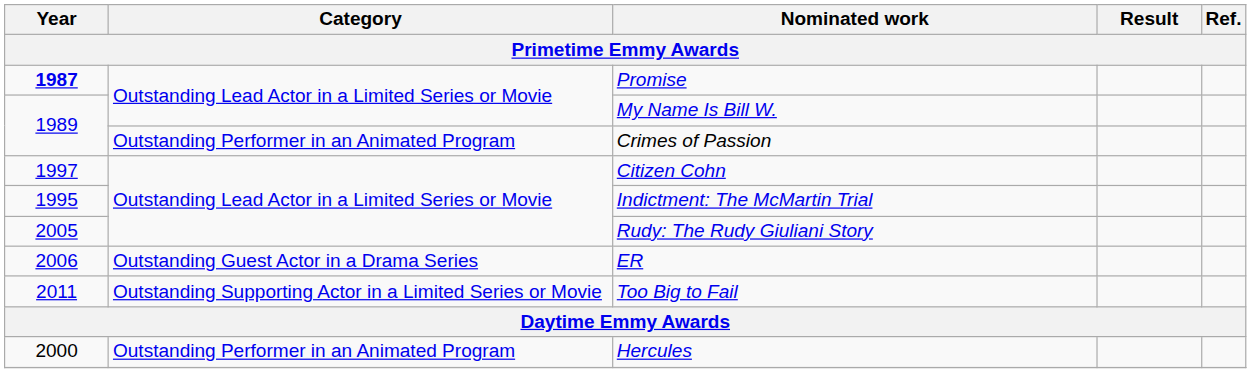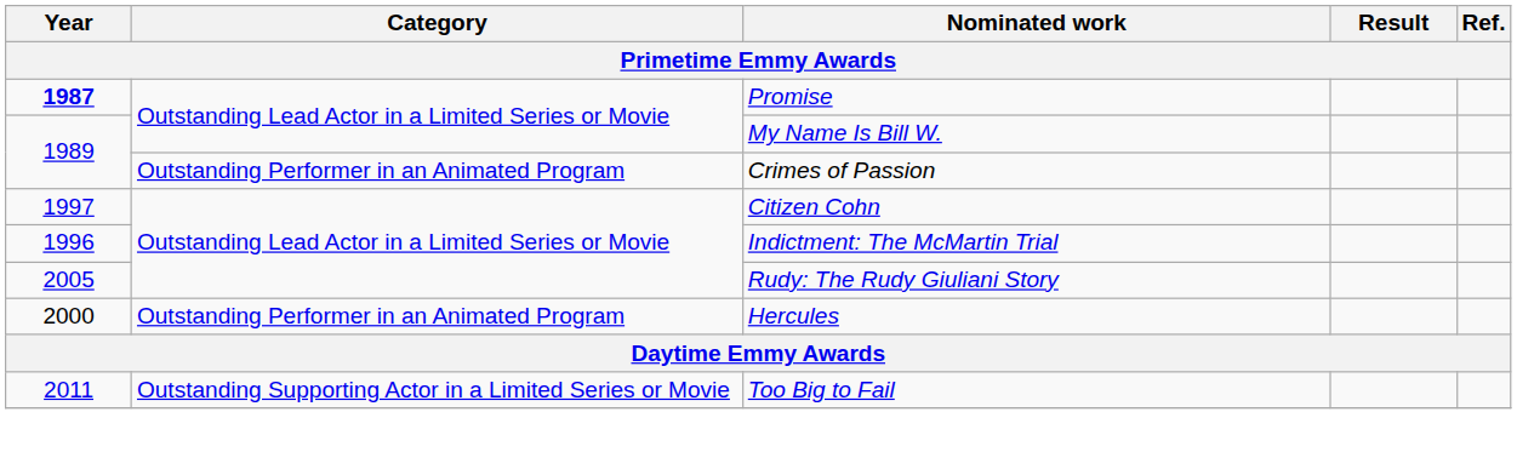 <table class=wikitable>
 <tr>
 <th scope="col" style="width:5em;">Year</th>
 <th scope="col" style="width:26em;">Category</th>
 <th scope="col" style="width:25em;">Nominated work</th>
 <th scope="col" style="width:5em;">Result</th>
 <th>Ref.</th>
 </tr>
 <tr>
 <th colspan=5><a href='#'>Primetime Emmy Awards</a></th>
 </tr>
 <tr>
 <td style="text-align:center;"><strong><a href='#'>1987</a></strong></td>
 <td rowspan="2"><a href='#'>Outstanding Lead Actor in a Limited Series or Movie</a></td>
 <td><em><a href='#'>Promise</a></em></td>
 <td></td>
 <td style="text-align:center;"></td>
 </tr>
 <tr>
 <td style="text-align:center;", rowspan="2"><a href='#'>1989</a></td>
 <td><em><a href='#'>My Name Is Bill W.</a></em></td>
 <td></td>
 <td style="text-align:center;"></td>
 </tr>
 <tr>
 <td><a href='#'>Outstanding Performer in an Animated Program</a></td>
 <td><em>Crimes of Passion</em></td>
 <td></td>
 <td style="text-align:center;"></td>
 </tr>
 <tr>
 <td style="text-align:center;"><a href='#'>1997</a></td>
 <td rowspan="3"><a href='#'>Outstanding Lead Actor in a Limited Series or Movie</a></td>
 <td><em><a href='#'>Citizen Cohn</a></em></td>
 <td></td>
 <td style="text-align:center;"></td>
 </tr>
 <tr>
-<td style="text-align:center;"><a href='#'>1995</a></td>
+<td style="text-align:center;"><a href='#'>1996</a></td>
 <td><em><a href='#'>Indictment: The McMartin Trial</a></em></td>
 <td></td>
 <td style="text-align:center;"></td>
 </tr>
 <tr>
 <td style="text-align:center;"><a href='#'>2005</a></td>
 <td><em><a href='#'>Rudy: The Rudy Giuliani Story</a></em></td>
 <td></td>
 <td style="text-align:center;"></td>
 </tr>
 <tr>
-<td style="text-align:center;"><a href='#'>2006</a></td>
-<td><a href='#'>Outstanding Guest Actor in a Drama Series</a></td>
-<td><em><a href='#'>ER</a></em></td>
+<td style="text-align:center;">2000</td>
+<td><a href='#'>Outstanding Performer in an Animated Program</a></td>
+<td><em><a href='#'>Hercules</a></em></td>
 <td></td>
 <td style="text-align:center;"></td>
+</tr>
+<tr>
+<th colspan=5><a href='#'>Daytime Emmy Awards</a></th>
 </tr>
 <tr>
 <td style="text-align:center;"><a href='#'>2011</a></td>
 <td><a href='#'>Outstanding Supporting Actor in a Limited Series or Movie</a></td>
 <td><em><a href='#'>Too Big to Fail</a></em></td>
 <td></td>
 <td style="text-align:center;"></td>
 </tr>
 <tr>
-<th colspan=5><a href='#'>Daytime Emmy Awards</a></th>
-</tr>
-<tr>
-<td style="text-align:center;">2000</td>
-<td><a href='#'>Outstanding Performer in an Animated Program</a></td>
-<td><em><a href='#'>Hercules</a></em></td>
-<td></td>
-<td style="text-align:center;"></td>
-</tr>
-<tr>
 </tr>
 </table>
